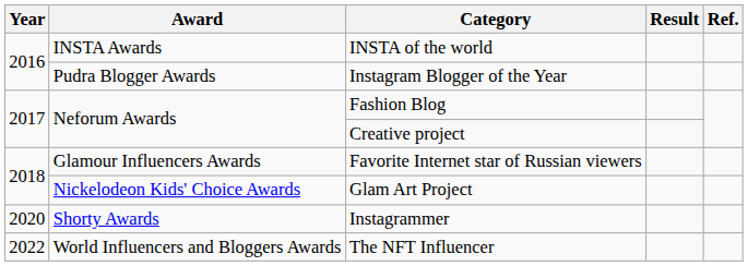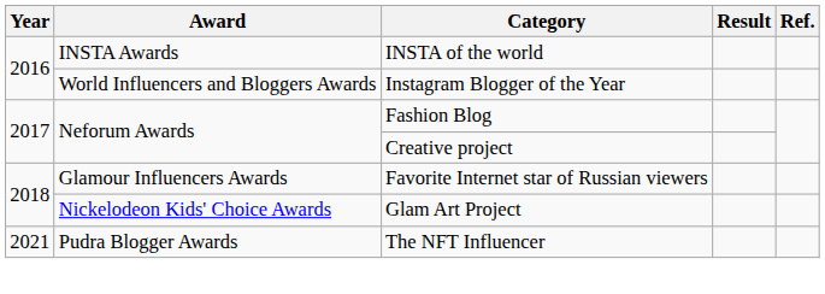 <table class="wikitable">
 <tr>
 <th scope="col">Year</th>
 <th scope="col">Award</th>
 <th>Category</th>
 <th scope="col">Result</th>
 <th scope="col">Ref.</th>
 </tr>
 <tr>
 <td rowspan="2">2016</td>
 <td>INSTA Awards</td>
 <td>INSTA of the world</td>
 <td></td>
 <td></td>
 </tr>
 <tr>
-<td>Pudra Blogger Awards</td>
+<td>World Influencers and Bloggers Awards</td>
 <td>Instagram Blogger of the Year</td>
 <td></td>
 <td></td>
 </tr>
 <tr>
 <td rowspan="2">2017</td>
 <td rowspan="2">Neforum Awards</td>
 <td>Fashion Blog</td>
 <td></td>
 <td rowspan="2"></td>
 </tr>
 <tr>
 <td>Creative project</td>
 <td></td>
 </tr>
 <tr>
 <td rowspan="2">2018</td>
 <td>Glamour Influencers Awards</td>
 <td>Favorite Internet star of Russian viewers</td>
 <td></td>
 <td></td>
 </tr>
 <tr>
 <td><a href='#'>Nickelodeon Kids' Choice Awards</a></td>
 <td>Glam Art Project</td>
 <td></td>
 <td></td>
 </tr>
 <tr>
-<td>2020</td>
-<td><a href='#'>Shorty Awards</a></td>
-<td>Instagrammer</td>
-<td></td>
-<td></td>
-</tr>
-<tr>
-<td>2022</td>
-<td>World Influencers and Bloggers Awards</td>
+<td>2021</td>
+<td>Pudra Blogger Awards</td>
 <td>The NFT Influencer</td>
 <td></td>
 <td></td>
 </tr>
 </table>
